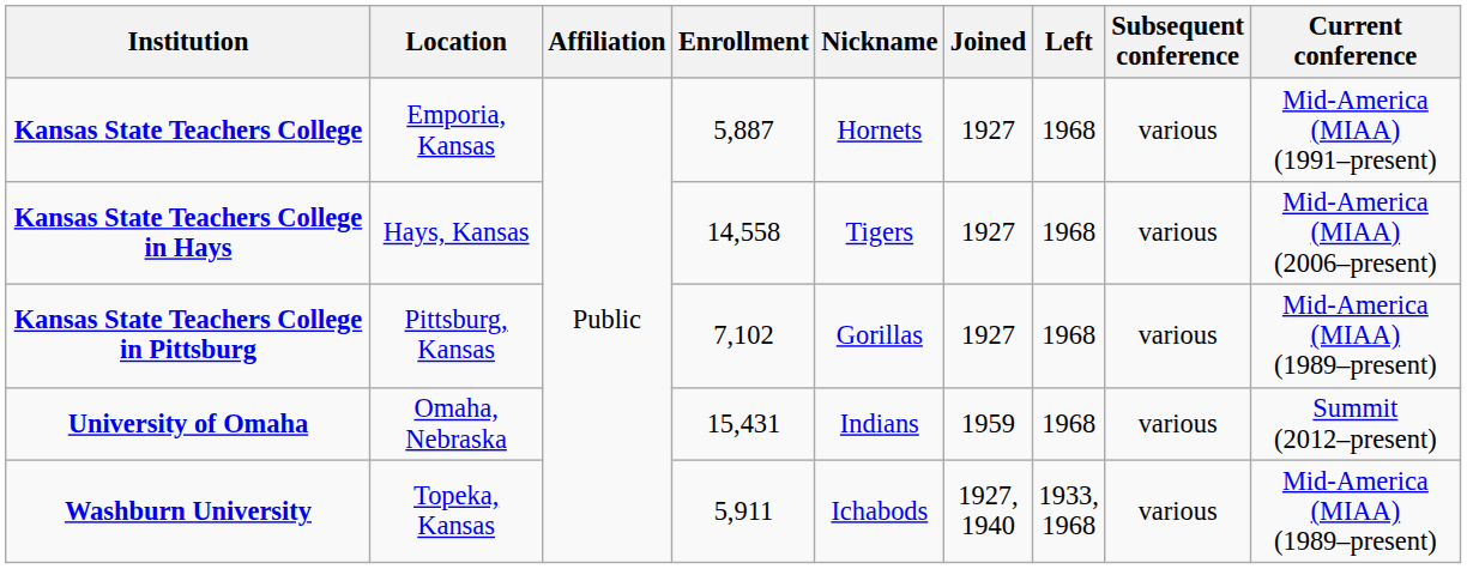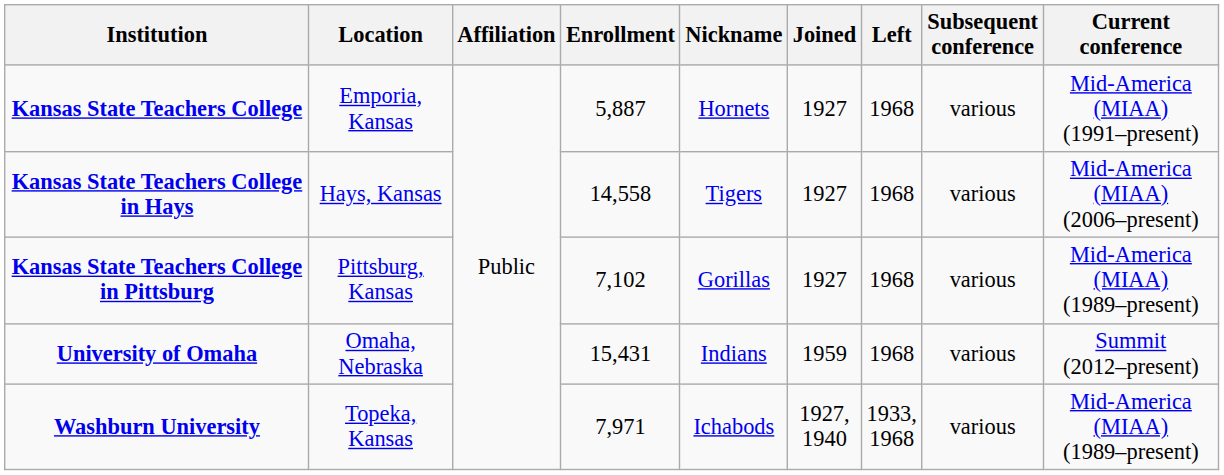 <table class="wikitable sortable" style="text-align:center">
 <tr>
 <th>Institution</th>
 <th>Location</th>
 <th>Affiliation</th>
 <th>Enrollment</th>
 <th>Nickname</th>
 <th>Joined</th>
 <th>Left</th>
 <th>Subsequent<br>conference</th>
 <th>Current<br>conference</th>
 </tr>
 <tr>
 <td><strong><a href='#'>Kansas State Teachers College</a></strong></td>
 <td><a href='#'>Emporia, Kansas</a></td>
 <td rowspan="5">Public</td>
 <td>5,887</td>
 <td><a href='#'>Hornets</a></td>
 <td>1927</td>
 <td>1968</td>
 <td>various</td>
 <td><a href='#'>Mid-America (MIAA)</a><br>(1991–present)</td>
 </tr>
 <tr>
 <td><strong><a href='#'>Kansas State Teachers College in Hays</a></strong></td>
 <td><a href='#'>Hays, Kansas</a></td>
 <td>14,558</td>
 <td><a href='#'>Tigers</a></td>
 <td>1927</td>
 <td>1968</td>
 <td>various</td>
 <td><a href='#'>Mid-America (MIAA)</a><br>(2006–present)</td>
 </tr>
 <tr>
 <td><strong><a href='#'>Kansas State Teachers College in Pittsburg</a></strong></td>
 <td><a href='#'>Pittsburg, Kansas</a></td>
 <td>7,102</td>
 <td><a href='#'>Gorillas</a></td>
 <td>1927</td>
 <td>1968</td>
 <td>various</td>
 <td><a href='#'>Mid-America (MIAA)</a><br>(1989–present)</td>
 </tr>
 <tr>
 <td><strong><a href='#'>University of Omaha</a></strong></td>
 <td><a href='#'>Omaha, Nebraska</a></td>
 <td>15,431</td>
 <td><a href='#'>Indians</a></td>
 <td>1959</td>
 <td>1968</td>
 <td>various</td>
 <td><a href='#'>Summit</a><br>(2012–present)</td>
 </tr>
 <tr>
 <td><strong><a href='#'>Washburn University</a></strong></td>
 <td><a href='#'>Topeka, Kansas</a></td>
-<td>5,911</td>
+<td>7,971</td>
 <td><a href='#'>Ichabods</a></td>
 <td>1927,<br>1940</td>
 <td>1933,<br>1968</td>
 <td>various</td>
 <td><a href='#'>Mid-America (MIAA)</a><br>(1989–present)</td>
 </tr>
 </table>
